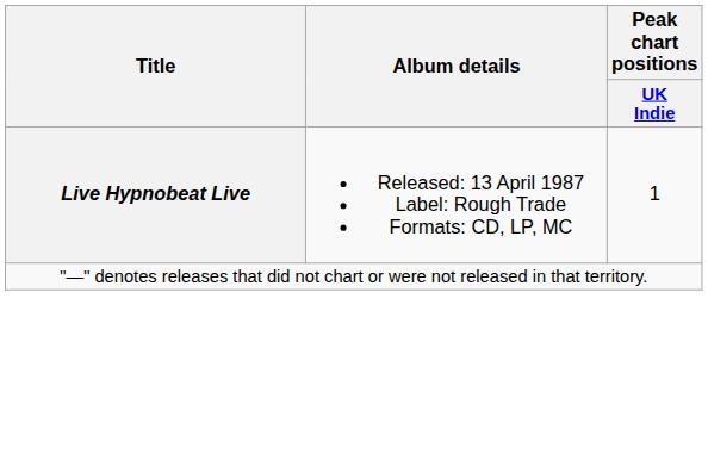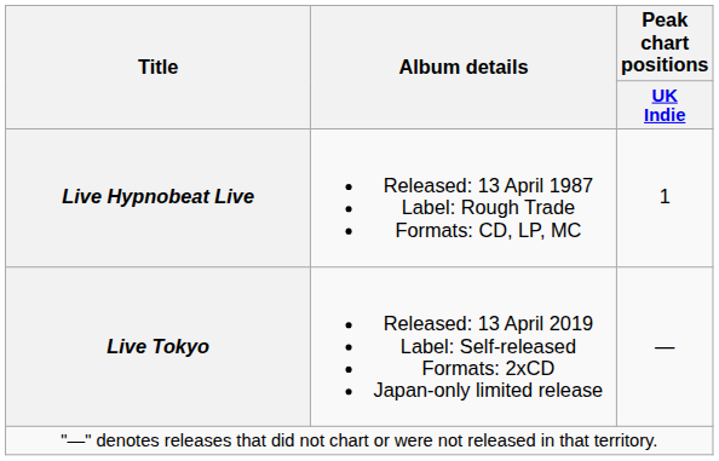 <table class="wikitable plainrowheaders" style="text-align:center;">
 <tr>
 <th rowspan="2" scope="col" style="width:15em;">Title</th>
 <th rowspan="2" scope="col" style="width:15em;">Album details</th>
 <th>Peak chart<br>positions</th>
 </tr>
 <tr>
 <th scope="col" style="width:3em;font-size:90%;"><a href='#'>UK<br>Indie</a><br></th>
 </tr>
 <tr>
 <th scope="row"><em>Live Hypnobeat Live</em></th>
 <td><br><ul><li>Released: 13 April 1987</li><li>Label: Rough Trade</li><li>Formats: CD, LP, MC</li></ul></td>
 <td>1</td>
 </tr>
 <tr>
+<th scope="row"><em>Live Tokyo</em></th>
+<td><br><ul><li>Released: 13 April 2019</li><li>Label: Self-released</li><li>Formats: 2xCD</li><li>Japan-only limited release</li></ul></td>
+<td>—</td>
+</tr>
+<tr>
 <td colspan="3" style="font-size:90%">"—" denotes releases that did not chart or were not released in that territory.</td>
 </tr>
 </table>
